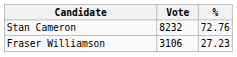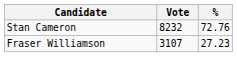 <table class="wikitable">
 <tr>
 <th bgcolor="#DDDDFF" width="200px">Candidate</th>
 <th bgcolor="#DDDDFF" width="50px">Vote</th>
 <th bgcolor="#DDDDFF" width="30px">%</th>
 </tr>
 <tr>
 <td>Stan Cameron</td>
 <td>8232</td>
 <td>72.76</td>
 </tr>
 <tr>
 <td>Fraser Williamson</td>
-<td>3106</td>
+<td>3107</td>
 <td>27.23</td>
 </tr>
 </table>
